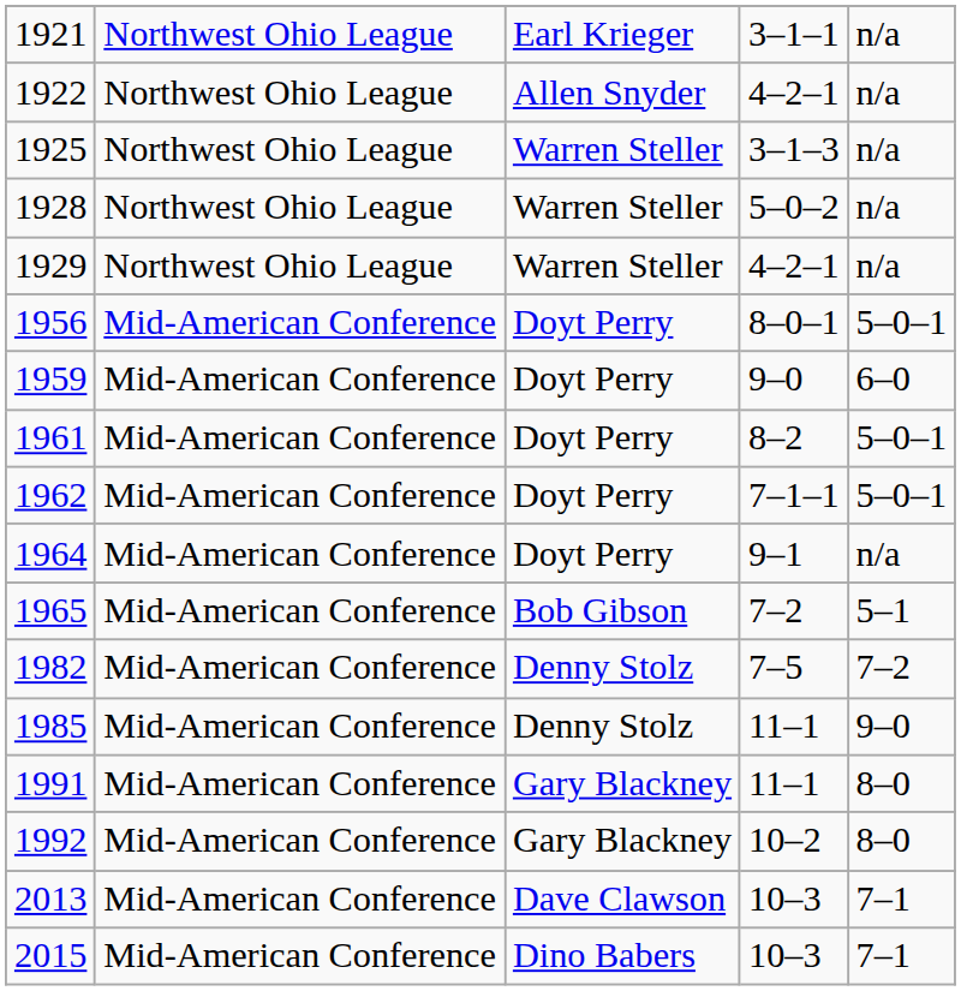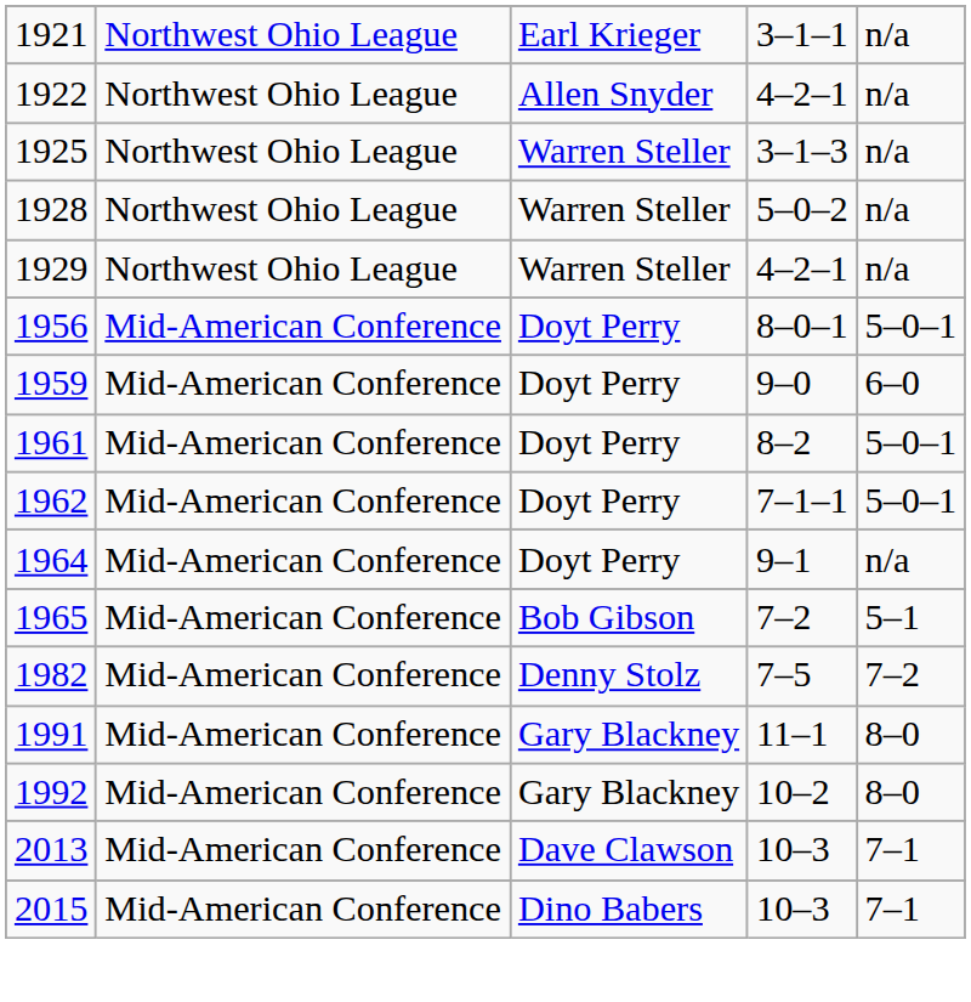 <table class="wikitable">
 <tr>
 </tr>
 <tr>
 <td>1921</td>
 <td><a href='#'>Northwest Ohio League</a></td>
 <td><a href='#'>Earl Krieger</a></td>
 <td>3–1–1</td>
 <td>n/a</td>
 </tr>
 <tr>
 <td>1922</td>
 <td>Northwest Ohio League</td>
 <td><a href='#'>Allen Snyder</a></td>
 <td>4–2–1</td>
 <td>n/a</td>
 </tr>
 <tr>
 <td>1925</td>
 <td>Northwest Ohio League</td>
 <td><a href='#'>Warren Steller</a></td>
 <td>3–1–3</td>
 <td>n/a</td>
 </tr>
 <tr>
 <td>1928</td>
 <td>Northwest Ohio League</td>
 <td>Warren Steller</td>
 <td>5–0–2</td>
 <td>n/a</td>
 </tr>
 <tr>
 <td>1929</td>
 <td>Northwest Ohio League</td>
 <td>Warren Steller</td>
 <td>4–2–1</td>
 <td>n/a</td>
 </tr>
 <tr>
 <td><a href='#'>1956</a></td>
 <td><a href='#'>Mid-American Conference</a></td>
 <td><a href='#'>Doyt Perry</a></td>
 <td>8–0–1</td>
 <td>5–0–1</td>
 </tr>
 <tr>
 <td><a href='#'>1959</a></td>
 <td>Mid-American Conference</td>
 <td>Doyt Perry</td>
 <td>9–0</td>
 <td>6–0</td>
 </tr>
 <tr>
 <td><a href='#'>1961</a></td>
 <td>Mid-American Conference</td>
 <td>Doyt Perry</td>
 <td>8–2</td>
 <td>5–0–1</td>
 </tr>
 <tr>
 <td><a href='#'>1962</a></td>
 <td>Mid-American Conference</td>
 <td>Doyt Perry</td>
 <td>7–1–1</td>
 <td>5–0–1</td>
 </tr>
 <tr>
 <td><a href='#'>1964</a></td>
 <td>Mid-American Conference</td>
 <td>Doyt Perry</td>
 <td>9–1</td>
 <td>n/a</td>
 </tr>
 <tr>
 <td><a href='#'>1965</a></td>
 <td>Mid-American Conference</td>
 <td><a href='#'>Bob Gibson</a></td>
 <td>7–2</td>
 <td>5–1</td>
 </tr>
 <tr>
 <td><a href='#'>1982</a></td>
 <td>Mid-American Conference</td>
 <td><a href='#'>Denny Stolz</a></td>
 <td>7–5</td>
 <td>7–2</td>
 </tr>
 <tr>
-<td><a href='#'>1985</a></td>
-<td>Mid-American Conference</td>
-<td>Denny Stolz</td>
-<td>11–1</td>
-<td>9–0</td>
-</tr>
-<tr>
 <td><a href='#'>1991</a></td>
 <td>Mid-American Conference</td>
 <td><a href='#'>Gary Blackney</a></td>
 <td>11–1</td>
 <td>8–0</td>
 </tr>
 <tr>
 <td><a href='#'>1992</a></td>
 <td>Mid-American Conference</td>
 <td>Gary Blackney</td>
 <td>10–2</td>
 <td>8–0</td>
 </tr>
 <tr>
 <td><a href='#'>2013</a></td>
 <td>Mid-American Conference</td>
 <td><a href='#'>Dave Clawson</a></td>
 <td>10–3</td>
 <td>7–1</td>
 </tr>
 <tr>
 <td><a href='#'>2015</a></td>
 <td>Mid-American Conference</td>
 <td><a href='#'>Dino Babers</a></td>
 <td>10–3</td>
 <td>7–1</td>
 </tr>
 </table>
